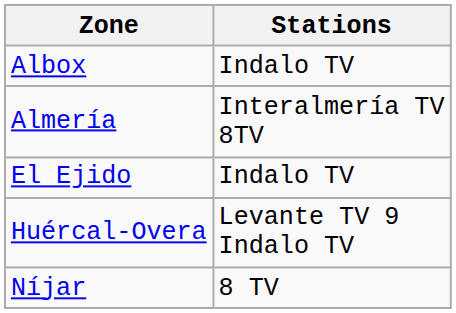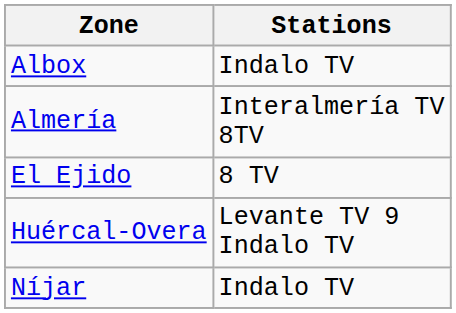 <table class="wikitable">
 <tr>
 <th>Zone</th>
 <th>Stations</th>
 </tr>
 <tr>
 <td><a href='#'>Albox</a></td>
 <td>Indalo TV</td>
 </tr>
 <tr>
 <td><a href='#'>Almería</a></td>
 <td>Interalmería TV<br>8TV</td>
 </tr>
 <tr>
 <td><a href='#'>El Ejido</a></td>
-<td>Indalo TV</td>
+<td>8 TV</td>
 </tr>
 <tr>
 <td><a href='#'>Huércal-Overa</a></td>
 <td>Levante TV 9<br>Indalo TV</td>
 </tr>
 <tr>
 <td><a href='#'>Níjar</a></td>
-<td>8 TV</td>
+<td>Indalo TV</td>
 </tr>
 </table>
